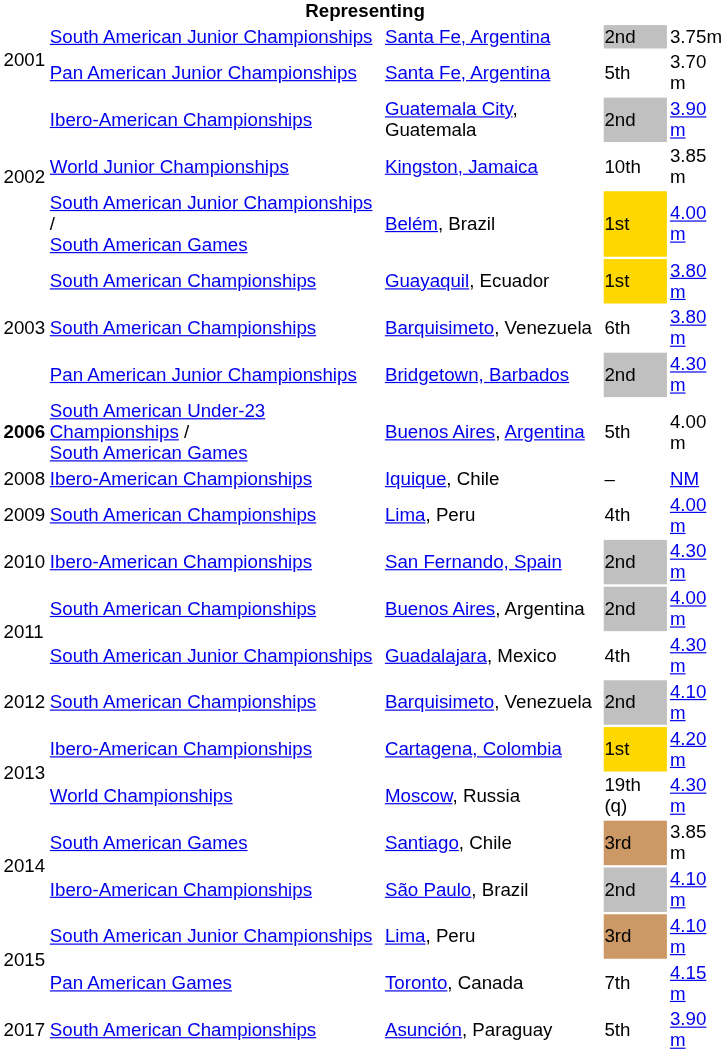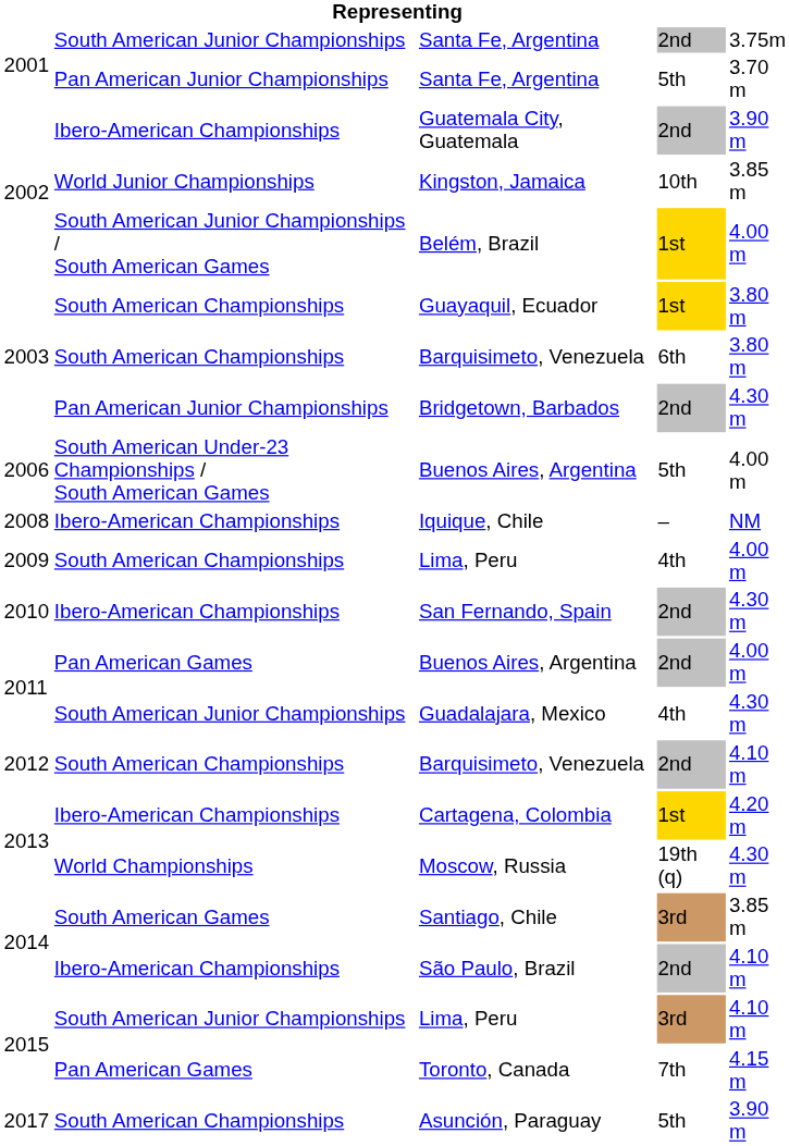 <table>
 <tr>
 <th colspan="6">Representing </th>
 </tr>
 <tr>
 <td rowspan=2>2001</td>
 <td><a href='#'>South American Junior Championships</a></td>
 <td><a href='#'>Santa Fe, Argentina</a></td>
 <td bgcolor=silver>2nd</td>
 <td>3.75m</td>
 </tr>
 <tr>
 <td><a href='#'>Pan American Junior Championships</a></td>
 <td><a href='#'>Santa Fe, Argentina</a></td>
 <td>5th</td>
 <td>3.70 m</td>
 </tr>
 <tr>
 <td rowspan=3>2002</td>
 <td><a href='#'>Ibero-American Championships</a></td>
 <td><a href='#'>Guatemala City</a>, Guatemala</td>
 <td bgcolor=silver>2nd</td>
 <td><a href='#'>3.90 m</a></td>
 </tr>
 <tr>
 <td><a href='#'>World Junior Championships</a></td>
 <td><a href='#'>Kingston, Jamaica</a></td>
 <td>10th</td>
 <td>3.85 m</td>
 </tr>
 <tr>
 <td><a href='#'>South American Junior Championships</a> /<br> <a href='#'>South American Games</a></td>
 <td><a href='#'>Belém</a>, Brazil</td>
 <td bgcolor=gold>1st</td>
 <td><a href='#'>4.00 m</a></td>
 </tr>
 <tr>
 <td rowspan=3>2003</td>
 <td><a href='#'>South American Championships</a></td>
 <td><a href='#'>Guayaquil</a>, Ecuador</td>
 <td bgcolor=gold>1st</td>
 <td><a href='#'>3.80 m</a></td>
 </tr>
 <tr>
 <td><a href='#'>South American Championships</a></td>
 <td><a href='#'>Barquisimeto</a>, Venezuela</td>
 <td>6th</td>
 <td><a href='#'>3.80 m</a></td>
 </tr>
 <tr>
 <td><a href='#'>Pan American Junior Championships</a></td>
 <td><a href='#'>Bridgetown, Barbados</a></td>
 <td bgcolor=silver>2nd</td>
 <td><a href='#'>4.30 m</a></td>
 </tr>
 <tr>
-<td><strong>2006</strong></td>
+<td>2006</td>
 <td><a href='#'>South American Under-23 Championships</a> / <br><a href='#'>South American Games</a></td>
 <td><a href='#'>Buenos Aires</a>, <a href='#'>Argentina</a></td>
 <td>5th</td>
 <td>4.00 m</td>
 </tr>
 <tr>
 <td>2008</td>
 <td><a href='#'>Ibero-American Championships</a></td>
 <td><a href='#'>Iquique</a>, Chile</td>
 <td>–</td>
 <td><a href='#'>NM</a></td>
 </tr>
 <tr>
 <td>2009</td>
 <td><a href='#'>South American Championships</a></td>
 <td><a href='#'>Lima</a>, Peru</td>
 <td>4th</td>
 <td><a href='#'>4.00 m</a></td>
 </tr>
 <tr>
 <td>2010</td>
 <td><a href='#'>Ibero-American Championships</a></td>
 <td><a href='#'>San Fernando, Spain</a></td>
 <td bgcolor=silver>2nd</td>
 <td><a href='#'>4.30 m</a></td>
 </tr>
 <tr>
 <td rowspan=2>2011</td>
-<td><a href='#'>South American Championships</a></td>
+<td><a href='#'>Pan American Games</a></td>
 <td><a href='#'>Buenos Aires</a>, Argentina</td>
 <td bgcolor=silver>2nd</td>
 <td><a href='#'>4.00 m</a></td>
 </tr>
 <tr>
 <td><a href='#'>South American Junior Championships</a></td>
 <td><a href='#'>Guadalajara</a>, Mexico</td>
 <td>4th</td>
 <td><a href='#'>4.30 m</a></td>
 </tr>
 <tr>
 <td>2012</td>
 <td><a href='#'>South American Championships</a></td>
 <td><a href='#'>Barquisimeto</a>, Venezuela</td>
 <td bgcolor=silver>2nd</td>
 <td><a href='#'>4.10 m</a></td>
 </tr>
 <tr>
 <td rowspan=2>2013</td>
 <td><a href='#'>Ibero-American Championships</a></td>
 <td><a href='#'>Cartagena, Colombia</a></td>
 <td bgcolor=gold>1st</td>
 <td><a href='#'>4.20 m</a></td>
 </tr>
 <tr>
 <td><a href='#'>World Championships</a></td>
 <td><a href='#'>Moscow</a>, Russia</td>
 <td>19th (q)</td>
 <td><a href='#'>4.30 m</a></td>
 </tr>
 <tr>
 <td rowspan=2>2014</td>
 <td><a href='#'>South American Games</a></td>
 <td><a href='#'>Santiago</a>, Chile</td>
 <td bgcolor=cc9966>3rd</td>
 <td>3.85 m</td>
 </tr>
 <tr>
 <td><a href='#'>Ibero-American Championships</a></td>
 <td><a href='#'>São Paulo</a>, Brazil</td>
 <td bgcolor=silver>2nd</td>
 <td><a href='#'>4.10 m</a></td>
 </tr>
 <tr>
 <td rowspan=2>2015</td>
 <td><a href='#'>South American Junior Championships</a></td>
 <td><a href='#'>Lima</a>, Peru</td>
 <td bgcolor=cc9966>3rd</td>
 <td><a href='#'>4.10 m</a></td>
 </tr>
 <tr>
 <td><a href='#'>Pan American Games</a></td>
 <td><a href='#'>Toronto</a>, Canada</td>
 <td>7th</td>
 <td><a href='#'>4.15 m</a></td>
 </tr>
 <tr>
 <td>2017</td>
 <td><a href='#'>South American Championships</a></td>
 <td><a href='#'>Asunción</a>, Paraguay</td>
 <td>5th</td>
 <td><a href='#'>3.90 m</a></td>
 </tr>
 </table>
